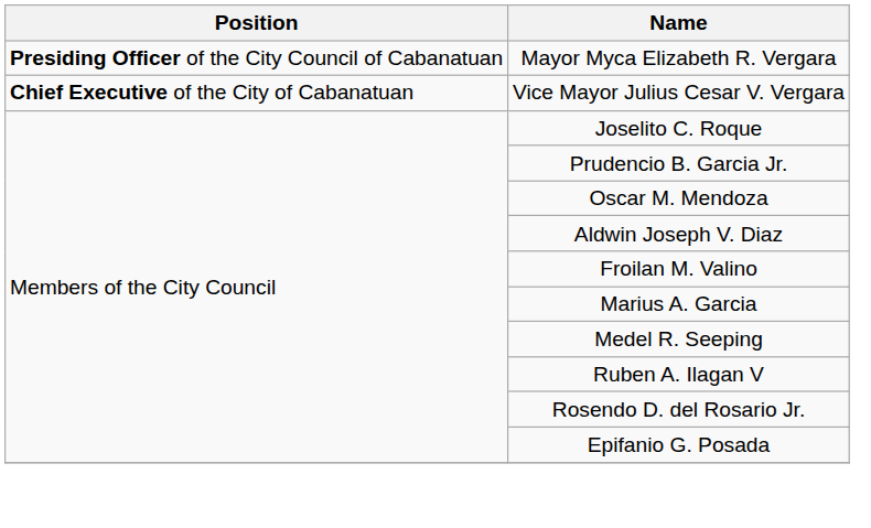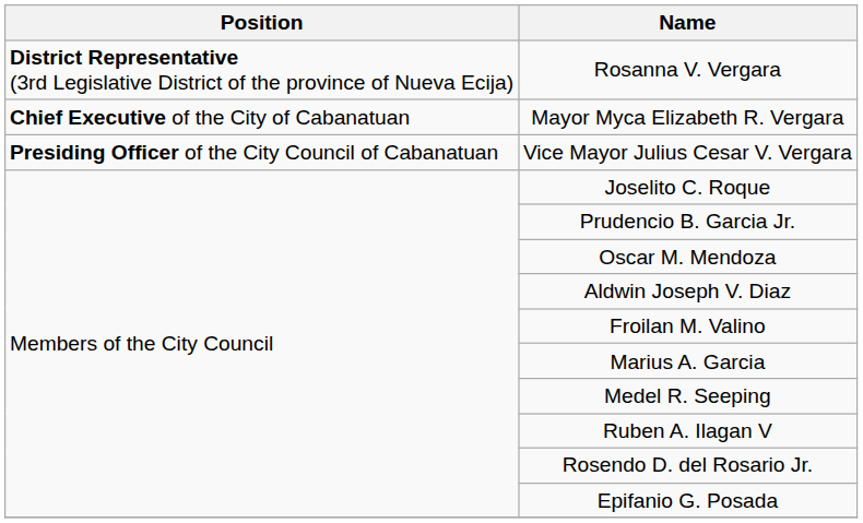 <table class="wikitable" style="line-height:1.20em; font-size:100%;">
 <tr>
 <th>Position</th>
 <th>Name</th>
 </tr>
 <tr>
-<td><strong>Presiding Officer</strong> of the City Council of Cabanatuan</td>
+<td><strong>District Representative</strong><br>(3rd Legislative District of the province of Nueva Ecija)</td>
+<td style="text-align:center;">Rosanna V. Vergara</td>
+</tr>
+<tr>
+<td><strong>Chief Executive</strong> of the City of Cabanatuan</td>
 <td style="text-align:center;">Mayor Myca Elizabeth R. Vergara</td>
 </tr>
 <tr>
-<td><strong>Chief Executive</strong> of the City of Cabanatuan</td>
+<td><strong>Presiding Officer</strong> of the City Council of Cabanatuan</td>
 <td style="text-align:center;">Vice Mayor Julius Cesar V. Vergara</td>
 </tr>
 <tr>
 <td rowspan="10">Members of the City Council</td>
 <td style="text-align:center;">Joselito C. Roque</td>
 </tr>
 <tr>
 <td style="text-align:center;">Prudencio B. Garcia Jr.</td>
 </tr>
 <tr>
 <td style="text-align:center;">Oscar M. Mendoza</td>
 </tr>
 <tr>
 <td style="text-align:center;">Aldwin Joseph V. Diaz</td>
 </tr>
 <tr>
 <td style="text-align:center;">Froilan M. Valino</td>
 </tr>
 <tr>
 <td style="text-align:center;">Marius A. Garcia</td>
 </tr>
 <tr>
 <td style="text-align:center;">Medel R. Seeping</td>
 </tr>
 <tr>
 <td style="text-align:center;">Ruben A. Ilagan V</td>
 </tr>
 <tr>
 <td style="text-align:center;">Rosendo D. del Rosario Jr.</td>
 </tr>
 <tr>
 <td style="text-align:center;">Epifanio G. Posada</td>
 </tr>
 <tr>
 </tr>
 </table>
